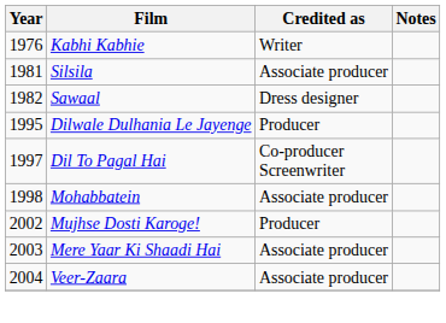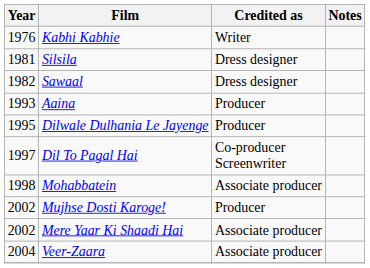 <table class="wikitable sortable">
 <tr>
 <th>Year</th>
 <th>Film</th>
 <th>Credited as</th>
 <th>Notes</th>
 </tr>
 <tr>
 <td>1976</td>
 <td><em><a href='#'>Kabhi Kabhie</a></em></td>
 <td>Writer</td>
 <td></td>
 </tr>
 <tr>
 <td>1981</td>
 <td><em><a href='#'>Silsila</a></em></td>
-<td>Associate producer</td>
+<td>Dress designer</td>
 <td></td>
 </tr>
 <tr>
 <td>1982</td>
 <td><em><a href='#'>Sawaal</a></em></td>
 <td>Dress designer</td>
+<td></td>
+</tr>
+<tr>
+<td>1993</td>
+<td><em><a href='#'>Aaina</a></em></td>
+<td>Producer</td>
 <td></td>
 </tr>
 <tr>
 <td>1995</td>
 <td><em><a href='#'>Dilwale Dulhania Le Jayenge</a></em></td>
 <td>Producer</td>
 <td></td>
 </tr>
 <tr>
 <td>1997</td>
 <td><em><a href='#'>Dil To Pagal Hai</a></em></td>
 <td>Co-producer <br> Screenwriter</td>
 <td></td>
 </tr>
 <tr>
 <td>1998</td>
 <td><em><a href='#'>Mohabbatein</a></em></td>
 <td>Associate producer</td>
 <td></td>
 </tr>
 <tr>
 <td>2002</td>
 <td><em><a href='#'>Mujhse Dosti Karoge!</a></em></td>
 <td>Producer</td>
 <td></td>
 </tr>
 <tr>
-<td>2003</td>
+<td>2002</td>
 <td><em><a href='#'>Mere Yaar Ki Shaadi Hai</a></em></td>
 <td>Associate producer</td>
 <td></td>
 </tr>
 <tr>
 <td>2004</td>
 <td><em><a href='#'>Veer-Zaara</a></em></td>
 <td>Associate producer</td>
 <td></td>
 </tr>
 <tr>
 </tr>
 </table>
